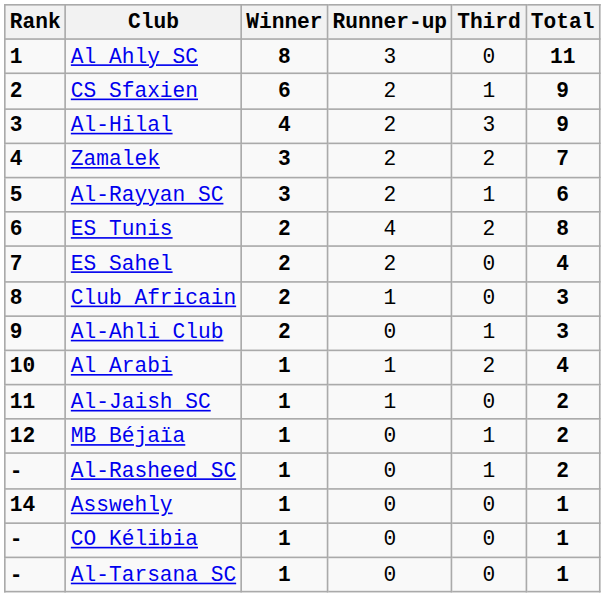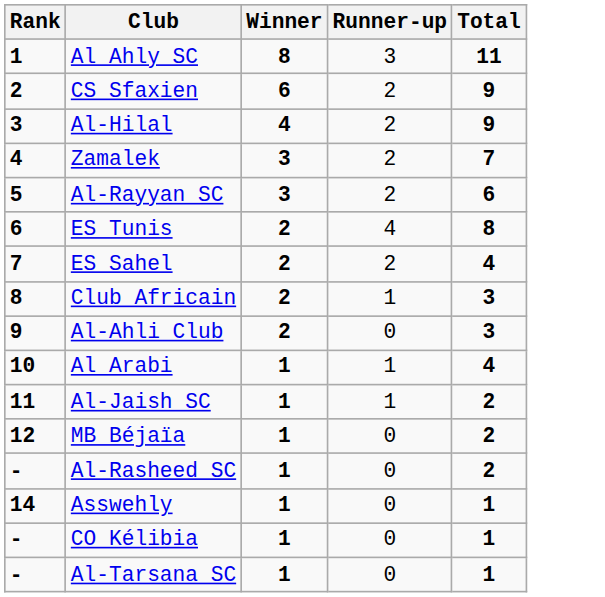 <table class=wikitable>
 <tr>
 <th>Rank</th>
 <th>Club</th>
 <th>Winner</th>
 <th>Runner-up</th>
-<th>Third</th>
 <th>Total</th>
 </tr>
 <tr>
 <td><strong>1</strong></td>
 <td> <a href='#'>Al Ahly SC</a></td>
 <td align="center"><strong>8</strong></td>
 <td align="center">3</td>
-<td align="center">0</td>
 <td align="center"><strong>11</strong></td>
 </tr>
 <tr>
 <td><strong>2</strong></td>
 <td> <a href='#'>CS Sfaxien</a></td>
 <td align="center"><strong>6</strong></td>
 <td align="center">2</td>
-<td align="center">1</td>
 <td align="center"><strong>9</strong></td>
 </tr>
 <tr>
 <td><strong>3</strong></td>
 <td> <a href='#'>Al-Hilal</a></td>
 <td align="center"><strong>4</strong></td>
 <td align="center">2</td>
-<td align="center">3</td>
 <td align="center"><strong>9</strong></td>
 </tr>
 <tr>
 <td><strong>4</strong></td>
 <td> <a href='#'>Zamalek</a></td>
 <td align="center"><strong>3</strong></td>
-<td align="center">2</td>
 <td align="center">2</td>
 <td align="center"><strong>7</strong></td>
 </tr>
 <tr>
 <td><strong>5</strong></td>
 <td> <a href='#'>Al-Rayyan SC</a></td>
 <td align="center"><strong>3</strong></td>
 <td align="center">2</td>
-<td align="center">1</td>
 <td align="center"><strong>6</strong></td>
 </tr>
 <tr>
 <td><strong>6</strong></td>
 <td> <a href='#'>ES Tunis</a></td>
 <td align="center"><strong>2</strong></td>
 <td align="center">4</td>
-<td align="center">2</td>
 <td align="center"><strong>8</strong></td>
 </tr>
 <tr>
 <td><strong>7</strong></td>
 <td> <a href='#'>ES Sahel</a></td>
 <td align="center"><strong>2</strong></td>
 <td align="center">2</td>
-<td align="center">0</td>
 <td align="center"><strong>4</strong></td>
 </tr>
 <tr>
 <td><strong>8</strong></td>
 <td> <a href='#'>Club Africain</a></td>
 <td align="center"><strong>2</strong></td>
 <td align="center">1</td>
-<td align="center">0</td>
 <td align="center"><strong>3</strong></td>
 </tr>
 <tr>
 <td><strong>9</strong></td>
 <td> <a href='#'>Al-Ahli Club</a></td>
 <td align="center"><strong>2</strong></td>
 <td align="center">0</td>
-<td align="center">1</td>
 <td align="center"><strong>3</strong></td>
 </tr>
 <tr>
 <td><strong>10</strong></td>
 <td> <a href='#'>Al Arabi</a></td>
 <td align="center"><strong>1</strong></td>
 <td align="center">1</td>
-<td align="center">2</td>
 <td align="center"><strong>4</strong></td>
 </tr>
 <tr>
 <td><strong>11</strong></td>
 <td> <a href='#'>Al-Jaish SC</a></td>
 <td align="center"><strong>1</strong></td>
 <td align="center">1</td>
-<td align="center">0</td>
 <td align="center"><strong>2</strong></td>
 </tr>
 <tr>
 <td><strong>12</strong></td>
 <td> <a href='#'>MB Béjaïa</a></td>
 <td align="center"><strong>1</strong></td>
 <td align="center">0</td>
-<td align="center">1</td>
 <td align="center"><strong>2</strong></td>
 </tr>
 <tr>
 <td><strong>-</strong></td>
 <td> <a href='#'>Al-Rasheed SC</a></td>
 <td align="center"><strong>1</strong></td>
 <td align="center">0</td>
-<td align="center">1</td>
 <td align="center"><strong>2</strong></td>
 </tr>
 <tr>
 <td><strong>14</strong></td>
 <td> <a href='#'>Asswehly</a></td>
 <td align="center"><strong>1</strong></td>
-<td align="center">0</td>
 <td align="center">0</td>
 <td align="center"><strong>1</strong></td>
 </tr>
 <tr>
 <td><strong>-</strong></td>
 <td> <a href='#'>CO Kélibia</a></td>
 <td align="center"><strong>1</strong></td>
 <td align="center">0</td>
-<td align="center">0</td>
 <td align="center"><strong>1</strong></td>
 </tr>
 <tr>
 <td><strong>-</strong></td>
 <td> <a href='#'>Al-Tarsana SC</a></td>
 <td align="center"><strong>1</strong></td>
 <td align="center">0</td>
-<td align="center">0</td>
 <td align="center"><strong>1</strong></td>
 </tr>
 </table>
